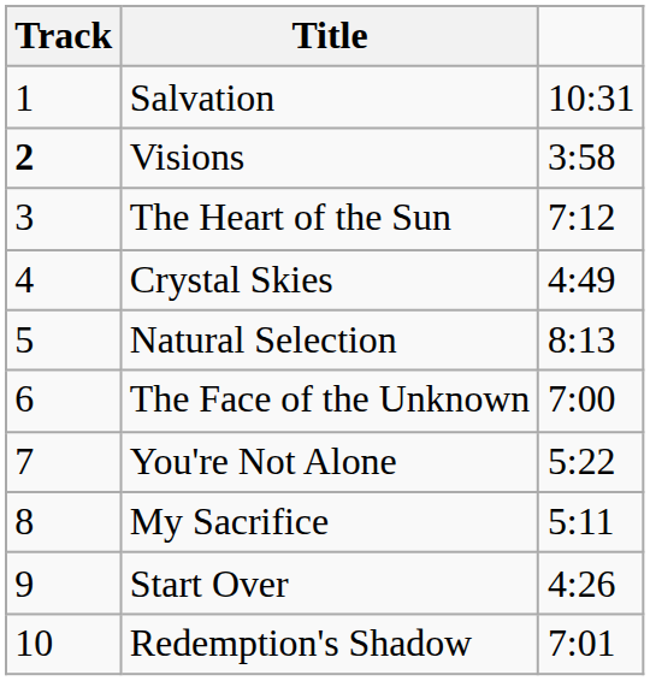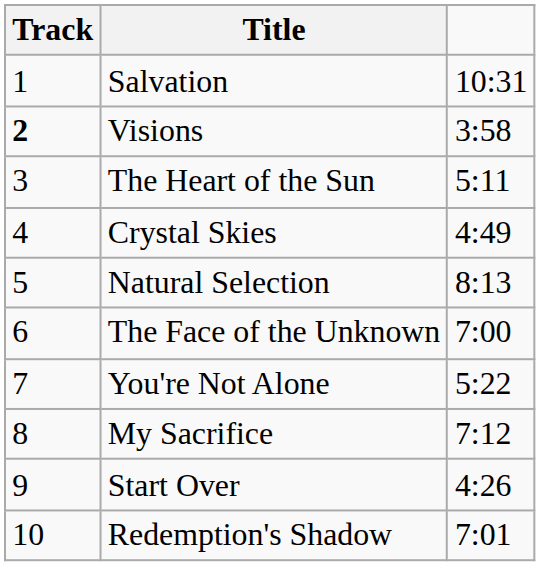 <table class="wikitable">
 <tr>
 <th>Track</th>
 <th>Title</th>
 </tr>
 <tr>
 <td>1</td>
 <td>Salvation</td>
 <td>10:31</td>
 </tr>
 <tr>
 <td><strong>2</strong></td>
 <td>Visions</td>
 <td>3:58</td>
 </tr>
 <tr>
 <td>3</td>
 <td>The Heart of the Sun</td>
-<td>7:12</td>
+<td>5:11</td>
 </tr>
 <tr>
 <td>4</td>
 <td>Crystal Skies</td>
 <td>4:49</td>
 </tr>
 <tr>
 <td>5</td>
 <td>Natural Selection</td>
 <td>8:13</td>
 </tr>
 <tr>
 <td>6</td>
 <td>The Face of the Unknown</td>
 <td>7:00</td>
 </tr>
 <tr>
 <td>7</td>
 <td>You're Not Alone</td>
 <td>5:22</td>
 </tr>
 <tr>
 <td>8</td>
 <td>My Sacrifice</td>
-<td>5:11</td>
+<td>7:12</td>
 </tr>
 <tr>
 <td>9</td>
 <td>Start Over</td>
 <td>4:26</td>
 </tr>
 <tr>
 <td>10</td>
 <td>Redemption's Shadow</td>
 <td>7:01</td>
 </tr>
 </table>
